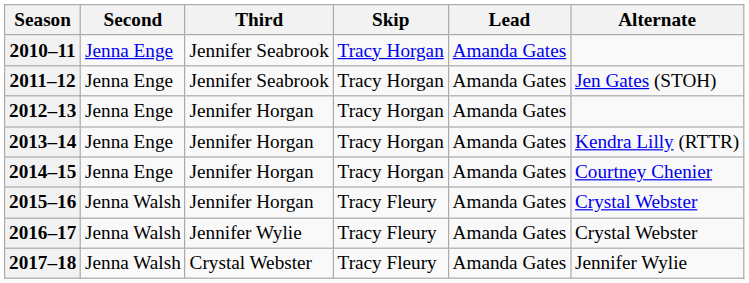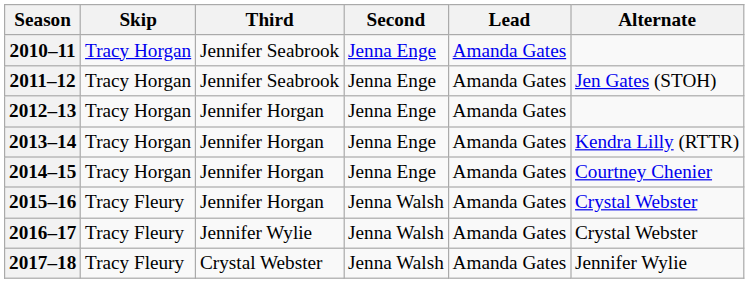 <table class="wikitable">
 <tr>
 <th scope="col">Season</th>
+<th scope="col">Skip</th>
+<th scope="col">Third</th>
 <th scope="col">Second</th>
-<th scope="col">Third</th>
-<th scope="col">Skip</th>
 <th scope="col">Lead</th>
 <th scope="col">Alternate</th>
 </tr>
 <tr>
 <th scope="row">2010–11</th>
+<td><a href='#'>Tracy Horgan</a></td>
+<td>Jennifer Seabrook</td>
 <td><a href='#'>Jenna Enge</a></td>
-<td>Jennifer Seabrook</td>
-<td><a href='#'>Tracy Horgan</a></td>
 <td><a href='#'>Amanda Gates</a></td>
 <td></td>
 </tr>
 <tr>
 <th scope="row">2011–12</th>
+<td>Tracy Horgan</td>
+<td>Jennifer Seabrook</td>
 <td>Jenna Enge</td>
-<td>Jennifer Seabrook</td>
-<td>Tracy Horgan</td>
 <td>Amanda Gates</td>
 <td><a href='#'>Jen Gates</a> (STOH)</td>
 </tr>
 <tr>
 <th scope="row">2012–13</th>
+<td>Tracy Horgan</td>
+<td>Jennifer Horgan</td>
 <td>Jenna Enge</td>
-<td>Jennifer Horgan</td>
-<td>Tracy Horgan</td>
 <td>Amanda Gates</td>
 <td></td>
 </tr>
 <tr>
 <th scope="row">2013–14</th>
+<td>Tracy Horgan</td>
+<td>Jennifer Horgan</td>
 <td>Jenna Enge</td>
-<td>Jennifer Horgan</td>
-<td>Tracy Horgan</td>
 <td>Amanda Gates</td>
 <td><a href='#'>Kendra Lilly</a> (RTTR)</td>
 </tr>
 <tr>
 <th scope="row">2014–15</th>
+<td>Tracy Horgan</td>
+<td>Jennifer Horgan</td>
 <td>Jenna Enge</td>
-<td>Jennifer Horgan</td>
-<td>Tracy Horgan</td>
 <td>Amanda Gates</td>
 <td><a href='#'>Courtney Chenier</a></td>
 </tr>
 <tr>
 <th scope="row">2015–16</th>
+<td>Tracy Fleury</td>
+<td>Jennifer Horgan</td>
 <td>Jenna Walsh</td>
-<td>Jennifer Horgan</td>
-<td>Tracy Fleury</td>
 <td>Amanda Gates</td>
 <td><a href='#'>Crystal Webster</a></td>
 </tr>
 <tr>
 <th scope="row">2016–17</th>
+<td>Tracy Fleury</td>
+<td>Jennifer Wylie</td>
 <td>Jenna Walsh</td>
-<td>Jennifer Wylie</td>
-<td>Tracy Fleury</td>
 <td>Amanda Gates</td>
 <td>Crystal Webster</td>
 </tr>
 <tr>
 <th scope="row">2017–18</th>
+<td>Tracy Fleury</td>
+<td>Crystal Webster</td>
 <td>Jenna Walsh</td>
-<td>Crystal Webster</td>
-<td>Tracy Fleury</td>
 <td>Amanda Gates</td>
 <td>Jennifer Wylie</td>
 </tr>
 </table>
